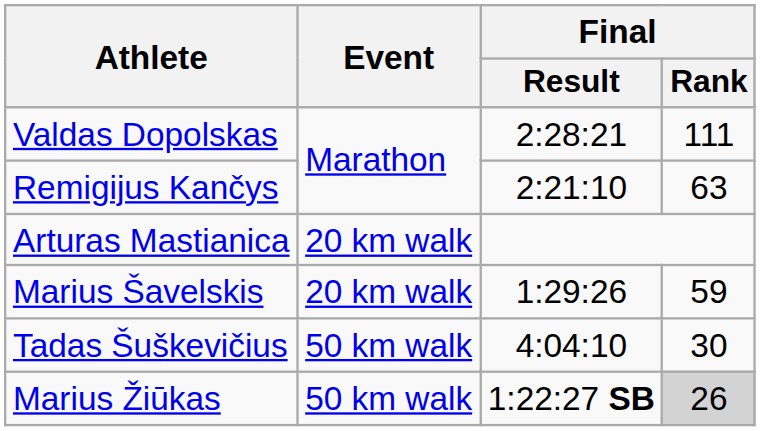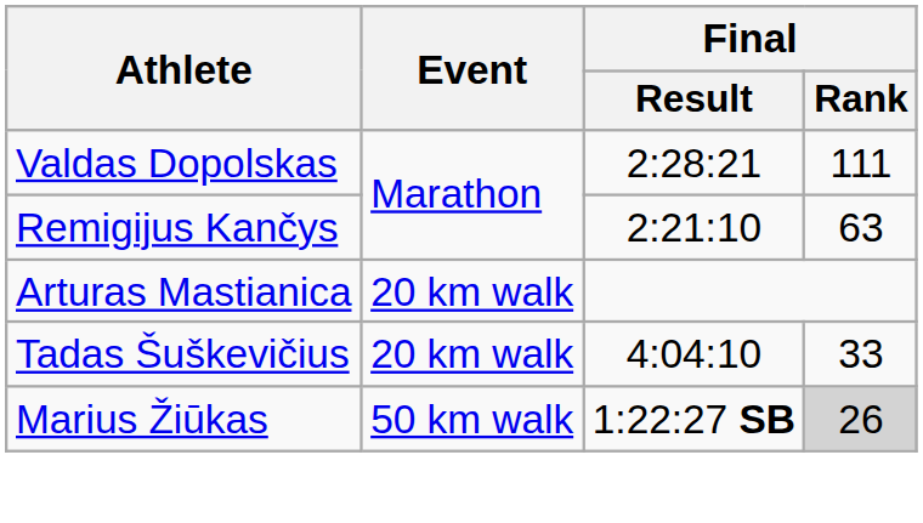 <table class="wikitable" style="font-size:90%">
 <tr>
 <th rowspan="2">Athlete</th>
 <th rowspan="2">Event</th>
 <th colspan="2">Final</th>
 </tr>
 <tr style="font-size:95%">
 <th>Result</th>
 <th>Rank</th>
 </tr>
 <tr align=center>
 <td align=left><a href='#'>Valdas Dopolskas</a></td>
 <td align=left rowspan=2><a href='#'>Marathon</a></td>
 <td>2:28:21</td>
 <td>111</td>
 </tr>
 <tr align=center>
 <td align=left><a href='#'>Remigijus Kančys</a></td>
 <td>2:21:10</td>
 <td>63</td>
 </tr>
 <tr align=center>
 <td align=left><a href='#'>Arturas Mastianica</a></td>
 <td align=left><a href='#'>20 km walk</a></td>
 <td colspan=2></td>
 </tr>
 <tr align=center>
-<td align=left><a href='#'>Marius Šavelskis</a></td>
+<td align=left><a href='#'>Tadas Šuškevičius</a></td>
 <td align=left><a href='#'>20 km walk</a></td>
-<td>1:29:26</td>
-<td>59</td>
-</tr>
-<tr align=center>
-<td align=left><a href='#'>Tadas Šuškevičius</a></td>
-<td align=left><a href='#'>50 km walk</a></td>
 <td>4:04:10</td>
-<td>30</td>
+<td>33</td>
 </tr>
 <tr align=center>
 <td align=left><a href='#'>Marius Žiūkas</a></td>
 <td align=left><a href='#'>50 km walk</a></td>
 <td>1:22:27 <strong>SB</strong></td>
 <td style="background: lightgrey;">26</td>
 </tr>
 </table>
